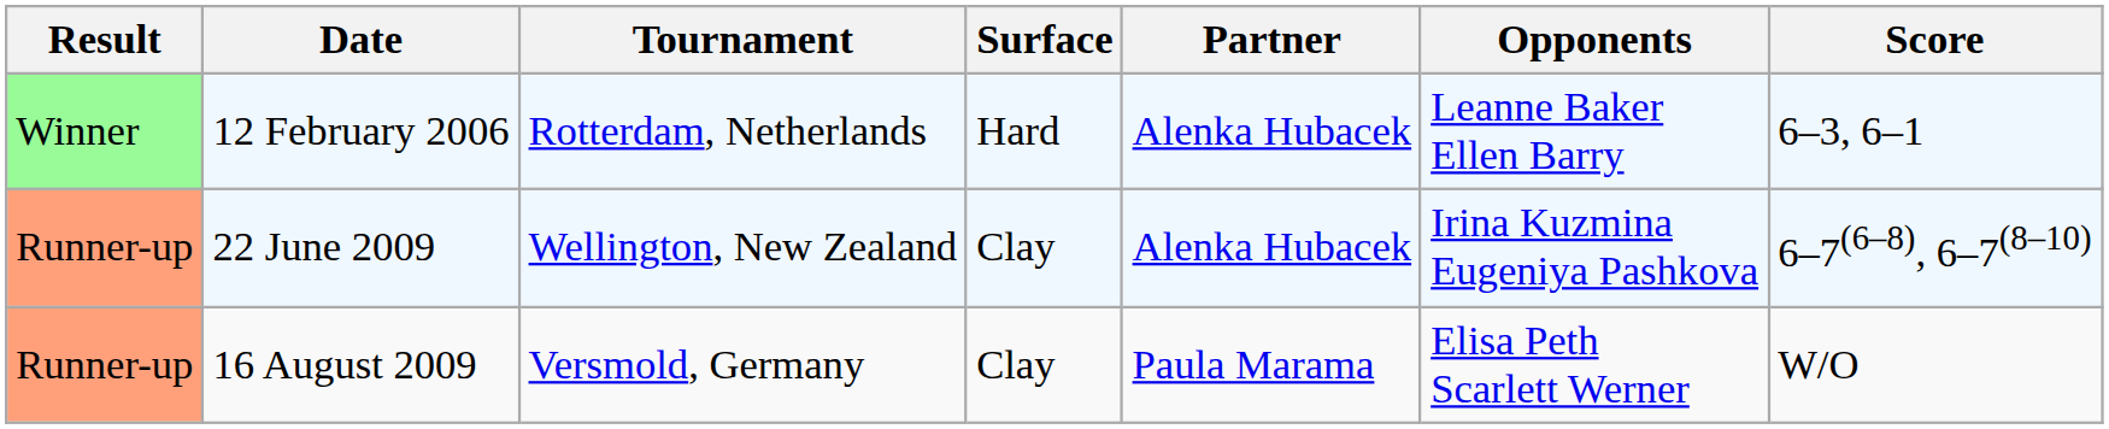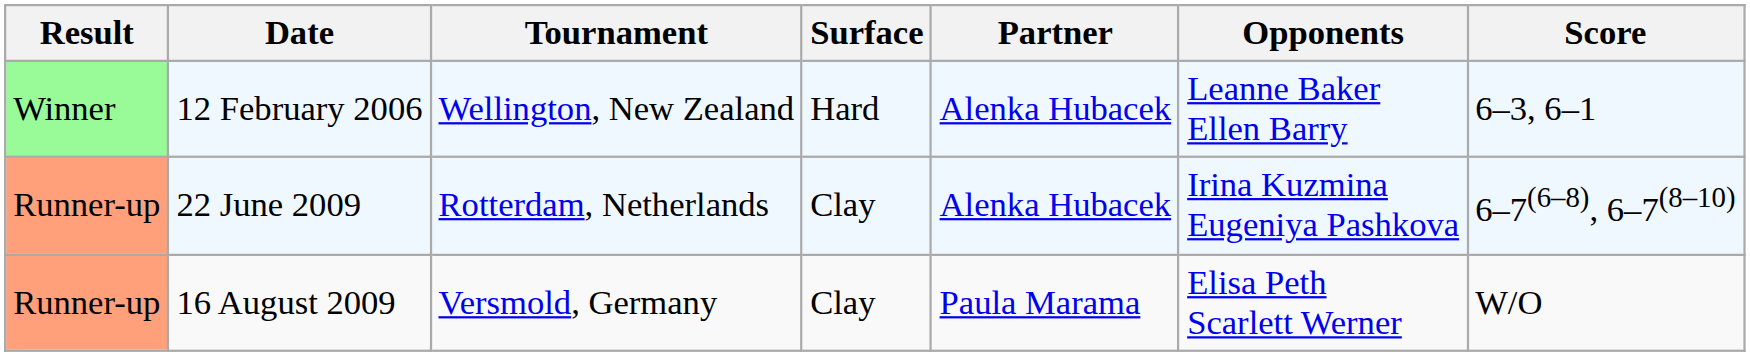 <table class="sortable wikitable" style=font-size:97%>
 <tr>
 <th>Result</th>
 <th>Date</th>
 <th>Tournament</th>
 <th>Surface</th>
 <th>Partner</th>
 <th>Opponents</th>
 <th>Score</th>
 </tr>
 <tr bgcolor="#f0f8ff">
 <td style="background:#98fb98;">Winner</td>
 <td>12 February 2006</td>
-<td><a href='#'>Rotterdam</a>, Netherlands</td>
+<td><a href='#'>Wellington</a>, New Zealand</td>
 <td>Hard</td>
 <td> <a href='#'>Alenka Hubacek</a></td>
 <td> <a href='#'>Leanne Baker</a> <br>  <a href='#'>Ellen Barry</a></td>
 <td>6–3, 6–1</td>
 </tr>
 <tr bgcolor="#f0f8ff">
 <td bgcolor="FFA07A">Runner-up</td>
 <td>22 June 2009</td>
-<td><a href='#'>Wellington</a>, New Zealand</td>
+<td><a href='#'>Rotterdam</a>, Netherlands</td>
 <td>Clay</td>
 <td> <a href='#'>Alenka Hubacek</a></td>
 <td> <a href='#'>Irina Kuzmina</a> <br>  <a href='#'>Eugeniya Pashkova</a></td>
 <td>6–7<sup>(6–8)</sup>, 6–7<sup>(8–10)</sup></td>
 </tr>
 <tr>
 <td bgcolor="FFA07A">Runner-up</td>
 <td>16 August 2009</td>
 <td><a href='#'>Versmold</a>, Germany</td>
 <td>Clay</td>
 <td> <a href='#'>Paula Marama</a></td>
 <td> <a href='#'>Elisa Peth</a> <br>  <a href='#'>Scarlett Werner</a></td>
 <td>W/O</td>
 </tr>
 </table>
